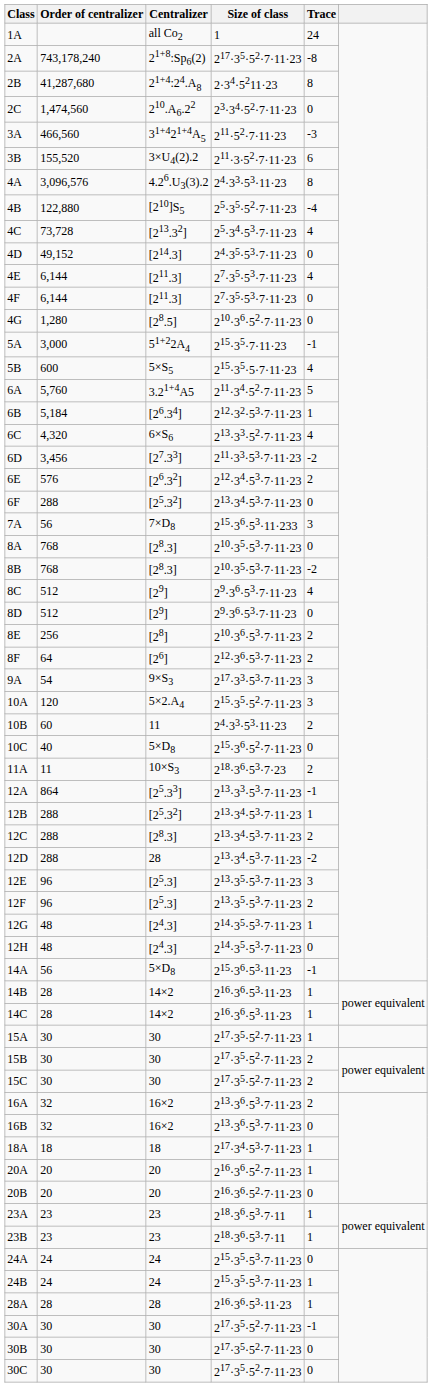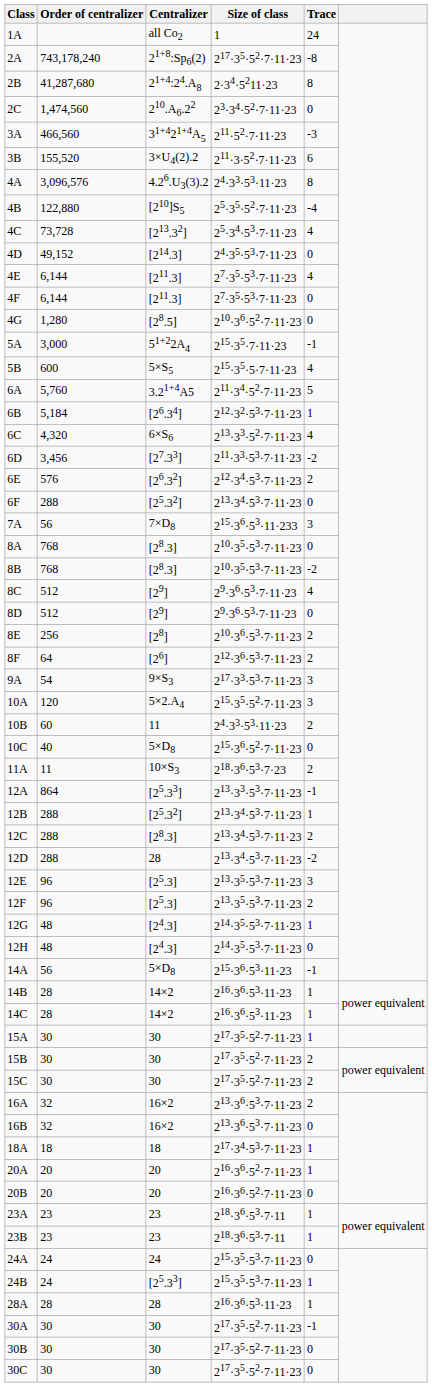 <table class="wikitable" style="margin: 1em auto;">
 <tr>
 <th>Class</th>
 <th>Order of centralizer</th>
 <th>Centralizer</th>
 <th>Size of class</th>
 <th>Trace</th>
 <th></th>
 </tr>
 <tr>
 <td>1A</td>
 <td></td>
 <td>all Co<sub>2</sub></td>
 <td>1</td>
 <td>24</td>
 </tr>
 <tr>
 <td>2A</td>
 <td>743,178,240</td>
 <td>2<sup>1+8</sup>:Sp<sub>6</sub>(2)</td>
 <td>2<sup>17</sup>·3<sup>5</sup>·5<sup>2</sup>·7·11·23</td>
 <td>-8</td>
 </tr>
 <tr>
 <td>2B</td>
 <td>41,287,680</td>
 <td>2<sup>1+4</sup>:2<sup>4</sup>.A<sub>8</sub></td>
 <td>2·3<sup>4</sup>·5<sup>2</sup>11·23</td>
 <td>8</td>
 </tr>
 <tr>
 <td>2C</td>
 <td>1,474,560</td>
 <td>2<sup>10</sup>.A<sub>6</sub>.2<sup>2</sup></td>
 <td>2<sup>3</sup>·3<sup>4</sup>·5<sup>2</sup>·7·11·23</td>
 <td>0</td>
 </tr>
 <tr>
 <td>3A</td>
 <td>466,560</td>
 <td>3<sup>1+4</sup>2<sup>1+4</sup>A<sub>5</sub></td>
 <td>2<sup>11</sup>·5<sup>2</sup>·7·11·23</td>
 <td>-3</td>
 </tr>
 <tr>
 <td>3B</td>
 <td>155,520</td>
 <td>3×U<sub>4</sub>(2).2</td>
 <td>2<sup>11</sup>·3·5<sup>2</sup>·7·11·23</td>
 <td>6</td>
 </tr>
 <tr>
 <td>4A</td>
 <td>3,096,576</td>
 <td>4.2<sup>6</sup>.U<sub>3</sub>(3).2</td>
 <td>2<sup>4</sup>·3<sup>3</sup>·5<sup>3</sup>·11·23</td>
 <td>8</td>
 </tr>
 <tr>
 <td>4B</td>
 <td>122,880</td>
 <td>[2<sup>10</sup>]S<sub>5</sub></td>
 <td>2<sup>5</sup>·3<sup>5</sup>·5<sup>2</sup>·7·11·23</td>
 <td>-4</td>
 </tr>
 <tr>
 <td>4C</td>
 <td>73,728</td>
 <td>[2<sup>13</sup>.3<sup>2</sup>]</td>
 <td>2<sup>5</sup>·3<sup>4</sup>·5<sup>3</sup>·7·11·23</td>
 <td>4</td>
 </tr>
 <tr>
 <td>4D</td>
 <td>49,152</td>
 <td>[2<sup>14</sup>.3]</td>
 <td>2<sup>4</sup>·3<sup>5</sup>·5<sup>3</sup>·7·11·23</td>
 <td>0</td>
 </tr>
 <tr>
 <td>4E</td>
 <td>6,144</td>
 <td>[2<sup>11</sup>.3]</td>
 <td>2<sup>7</sup>·3<sup>5</sup>·5<sup>3</sup>·7·11·23</td>
 <td>4</td>
 </tr>
 <tr>
 <td>4F</td>
 <td>6,144</td>
 <td>[2<sup>11</sup>.3]</td>
 <td>2<sup>7</sup>·3<sup>5</sup>·5<sup>3</sup>·7·11·23</td>
 <td>0</td>
 </tr>
 <tr>
 <td>4G</td>
 <td>1,280</td>
 <td>[2<sup>8</sup>.5]</td>
 <td>2<sup>10</sup>·3<sup>6</sup>·5<sup>2</sup>·7·11·23</td>
 <td>0</td>
 </tr>
 <tr>
 <td>5A</td>
 <td>3,000</td>
 <td>5<sup>1+2</sup>2A<sub>4</sub></td>
 <td>2<sup>15</sup>·3<sup>5</sup>·7·11·23</td>
 <td>-1</td>
 </tr>
 <tr>
 <td>5B</td>
 <td>600</td>
 <td>5×S<sub>5</sub></td>
 <td>2<sup>15</sup>·3<sup>5</sup>·5·7·11·23</td>
 <td>4</td>
 </tr>
 <tr>
 <td>6A</td>
 <td>5,760</td>
 <td>3.2<sup>1+4</sup>A5</td>
 <td>2<sup>11</sup>·3<sup>4</sup>·5<sup>2</sup>·7·11·23</td>
 <td>5</td>
 </tr>
 <tr>
 <td>6B</td>
 <td>5,184</td>
 <td>[2<sup>6</sup>.3<sup>4</sup>]</td>
 <td>2<sup>12</sup>·3<sup>2</sup>·5<sup>3</sup>·7·11·23</td>
 <td>1</td>
 </tr>
 <tr>
 <td>6C</td>
 <td>4,320</td>
 <td>6×S<sub>6</sub></td>
 <td>2<sup>13</sup>·3<sup>3</sup>·5<sup>2</sup>·7·11·23</td>
 <td>4</td>
 </tr>
 <tr>
 <td>6D</td>
 <td>3,456</td>
 <td>[2<sup>7</sup>.3<sup>3</sup>]</td>
 <td>2<sup>11</sup>·3<sup>3</sup>·5<sup>3</sup>·7·11·23</td>
 <td>-2</td>
 </tr>
 <tr>
 <td>6E</td>
 <td>576</td>
 <td>[2<sup>6</sup>.3<sup>2</sup>]</td>
 <td>2<sup>12</sup>·3<sup>4</sup>·5<sup>3</sup>·7·11·23</td>
 <td>2</td>
 </tr>
 <tr>
 <td>6F</td>
 <td>288</td>
 <td>[2<sup>5</sup>.3<sup>2</sup>]</td>
 <td>2<sup>13</sup>·3<sup>4</sup>·5<sup>3</sup>·7·11·23</td>
 <td>0</td>
 </tr>
 <tr>
 <td>7A</td>
 <td>56</td>
 <td>7×D<sub>8</sub></td>
 <td>2<sup>15</sup>·3<sup>6</sup>·5<sup>3</sup>·11·233</td>
 <td>3</td>
 </tr>
 <tr>
 <td>8A</td>
 <td>768</td>
 <td>[2<sup>8</sup>.3]</td>
 <td>2<sup>10</sup>·3<sup>5</sup>·5<sup>3</sup>·7·11·23</td>
 <td>0</td>
 </tr>
 <tr>
 <td>8B</td>
 <td>768</td>
 <td>[2<sup>8</sup>.3]</td>
 <td>2<sup>10</sup>·3<sup>5</sup>·5<sup>3</sup>·7·11·23</td>
 <td>-2</td>
 </tr>
 <tr>
 <td>8C</td>
 <td>512</td>
 <td>[2<sup>9</sup>]</td>
 <td>2<sup>9</sup>·3<sup>6</sup>·5<sup>3</sup>·7·11·23</td>
 <td>4</td>
 </tr>
 <tr>
 <td>8D</td>
 <td>512</td>
 <td>[2<sup>9</sup>]</td>
 <td>2<sup>9</sup>·3<sup>6</sup>·5<sup>3</sup>·7·11·23</td>
 <td>0</td>
 </tr>
 <tr>
 <td>8E</td>
 <td>256</td>
 <td>[2<sup>8</sup>]</td>
 <td>2<sup>10</sup>·3<sup>6</sup>·5<sup>3</sup>·7·11·23</td>
 <td>2</td>
 </tr>
 <tr>
 <td>8F</td>
 <td>64</td>
 <td>[2<sup>6</sup>]</td>
 <td>2<sup>12</sup>·3<sup>6</sup>·5<sup>3</sup>·7·11·23</td>
 <td>2</td>
 </tr>
 <tr>
 <td>9A</td>
 <td>54</td>
 <td>9×S<sub>3</sub></td>
 <td>2<sup>17</sup>·3<sup>3</sup>·5<sup>3</sup>·7·11·23</td>
 <td>3</td>
 </tr>
 <tr>
 <td>10A</td>
 <td>120</td>
 <td>5×2.A<sub>4</sub></td>
 <td>2<sup>15</sup>·3<sup>5</sup>·5<sup>2</sup>·7·11·23</td>
 <td>3</td>
 </tr>
 <tr>
 <td>10B</td>
 <td>60</td>
 <td>11</td>
 <td>2<sup>4</sup>·3<sup>3</sup>·5<sup>3</sup>·11·23</td>
 <td>2</td>
 </tr>
 <tr>
 <td>10C</td>
 <td>40</td>
 <td>5×D<sub>8</sub></td>
 <td>2<sup>15</sup>·3<sup>6</sup>·5<sup>2</sup>·7·11·23</td>
 <td>0</td>
 </tr>
 <tr>
 <td>11A</td>
 <td>11</td>
 <td>10×S<sub>3</sub></td>
 <td>2<sup>18</sup>·3<sup>6</sup>·5<sup>3</sup>·7·23</td>
 <td>2</td>
 </tr>
 <tr>
 <td>12A</td>
 <td>864</td>
 <td>[2<sup>5</sup>.3<sup>3</sup>]</td>
 <td>2<sup>13</sup>·3<sup>3</sup>·5<sup>3</sup>·7·11·23</td>
 <td>-1</td>
 </tr>
 <tr>
 <td>12B</td>
 <td>288</td>
 <td>[2<sup>5</sup>.3<sup>2</sup>]</td>
 <td>2<sup>13</sup>·3<sup>4</sup>·5<sup>3</sup>·7·11·23</td>
 <td>1</td>
 </tr>
 <tr>
 <td>12C</td>
 <td>288</td>
 <td>[2<sup>8</sup>.3]</td>
 <td>2<sup>13</sup>·3<sup>4</sup>·5<sup>3</sup>·7·11·23</td>
 <td>2</td>
 </tr>
 <tr>
 <td>12D</td>
 <td>288</td>
 <td>28</td>
 <td>2<sup>13</sup>·3<sup>4</sup>·5<sup>3</sup>·7·11·23</td>
 <td>-2</td>
 </tr>
 <tr>
 <td>12E</td>
 <td>96</td>
 <td>[2<sup>5</sup>.3]</td>
 <td>2<sup>13</sup>·3<sup>5</sup>·5<sup>3</sup>·7·11·23</td>
 <td>3</td>
 </tr>
 <tr>
 <td>12F</td>
 <td>96</td>
 <td>[2<sup>5</sup>.3]</td>
 <td>2<sup>13</sup>·3<sup>5</sup>·5<sup>3</sup>·7·11·23</td>
 <td>2</td>
 </tr>
 <tr>
 <td>12G</td>
 <td>48</td>
 <td>[2<sup>4</sup>.3]</td>
 <td>2<sup>14</sup>·3<sup>5</sup>·5<sup>3</sup>·7·11·23</td>
 <td>1</td>
 </tr>
 <tr>
 <td>12H</td>
 <td>48</td>
 <td>[2<sup>4</sup>.3]</td>
 <td>2<sup>14</sup>·3<sup>5</sup>·5<sup>3</sup>·7·11·23</td>
 <td>0</td>
 </tr>
 <tr>
 <td>14A</td>
 <td>56</td>
 <td>5×D<sub>8</sub></td>
 <td>2<sup>15</sup>·3<sup>6</sup>·5<sup>3</sup>·11·23</td>
 <td>-1</td>
 </tr>
 <tr>
 <td>14B</td>
 <td>28</td>
 <td>14×2</td>
 <td>2<sup>16</sup>·3<sup>6</sup>·5<sup>3</sup>·11·23</td>
 <td>1</td>
 <td rowspan = "2">power equivalent</td>
 </tr>
 <tr>
 <td>14C</td>
 <td>28</td>
 <td>14×2</td>
 <td>2<sup>16</sup>·3<sup>6</sup>·5<sup>3</sup>·11·23</td>
 <td>1</td>
 </tr>
 <tr>
 <td>15A</td>
 <td>30</td>
 <td>30</td>
 <td>2<sup>17</sup>·3<sup>5</sup>·5<sup>2</sup>·7·11·23</td>
 <td>1</td>
 </tr>
 <tr>
 <td>15B</td>
 <td>30</td>
 <td>30</td>
 <td>2<sup>17</sup>·3<sup>5</sup>·5<sup>2</sup>·7·11·23</td>
 <td>2</td>
 <td rowspan = "2">power equivalent</td>
 </tr>
 <tr>
 <td>15C</td>
 <td>30</td>
 <td>30</td>
 <td>2<sup>17</sup>·3<sup>5</sup>·5<sup>2</sup>·7·11·23</td>
 <td>2</td>
 </tr>
 <tr>
 <td>16A</td>
 <td>32</td>
 <td>16×2</td>
 <td>2<sup>13</sup>·3<sup>6</sup>·5<sup>3</sup>·7·11·23</td>
 <td>2</td>
 </tr>
 <tr>
 <td>16B</td>
 <td>32</td>
 <td>16×2</td>
 <td>2<sup>13</sup>·3<sup>6</sup>·5<sup>3</sup>·7·11·23</td>
 <td>0</td>
 </tr>
 <tr>
 <td>18A</td>
 <td>18</td>
 <td>18</td>
 <td>2<sup>17</sup>·3<sup>4</sup>·5<sup>3</sup>·7·11·23</td>
 <td>1</td>
 </tr>
 <tr>
 <td>20A</td>
 <td>20</td>
 <td>20</td>
 <td>2<sup>16</sup>·3<sup>6</sup>·5<sup>2</sup>·7·11·23</td>
 <td>1</td>
 </tr>
 <tr>
 <td>20B</td>
 <td>20</td>
 <td>20</td>
 <td>2<sup>16</sup>·3<sup>6</sup>·5<sup>2</sup>·7·11·23</td>
 <td>0</td>
 </tr>
 <tr>
 <td>23A</td>
 <td>23</td>
 <td>23</td>
 <td>2<sup>18</sup>·3<sup>6</sup>·5<sup>3</sup>·7·11</td>
 <td>1</td>
 <td rowspan = "2">power equivalent</td>
 </tr>
 <tr>
 <td>23B</td>
 <td>23</td>
 <td>23</td>
 <td>2<sup>18</sup>·3<sup>6</sup>·5<sup>3</sup>·7·11</td>
 <td>1</td>
 </tr>
 <tr>
 <td>24A</td>
 <td>24</td>
 <td>24</td>
 <td>2<sup>15</sup>·3<sup>5</sup>·5<sup>3</sup>·7·11·23</td>
 <td>0</td>
 </tr>
 <tr>
 <td>24B</td>
 <td>24</td>
-<td>24</td>
+<td>[2<sup>5</sup>.3<sup>3</sup>]</td>
 <td>2<sup>15</sup>·3<sup>5</sup>·5<sup>3</sup>·7·11·23</td>
 <td>1</td>
 </tr>
 <tr>
 <td>28A</td>
 <td>28</td>
 <td>28</td>
 <td>2<sup>16</sup>·3<sup>6</sup>·5<sup>3</sup>·11·23</td>
 <td>1</td>
 </tr>
 <tr>
 <td>30A</td>
 <td>30</td>
 <td>30</td>
 <td>2<sup>17</sup>·3<sup>5</sup>·5<sup>2</sup>·7·11·23</td>
 <td>-1</td>
 </tr>
 <tr>
 <td>30B</td>
 <td>30</td>
 <td>30</td>
 <td>2<sup>17</sup>·3<sup>5</sup>·5<sup>2</sup>·7·11·23</td>
 <td>0</td>
 </tr>
 <tr>
 <td>30C</td>
 <td>30</td>
 <td>30</td>
 <td>2<sup>17</sup>·3<sup>5</sup>·5<sup>2</sup>·7·11·23</td>
 <td>0</td>
 </tr>
 </table>
